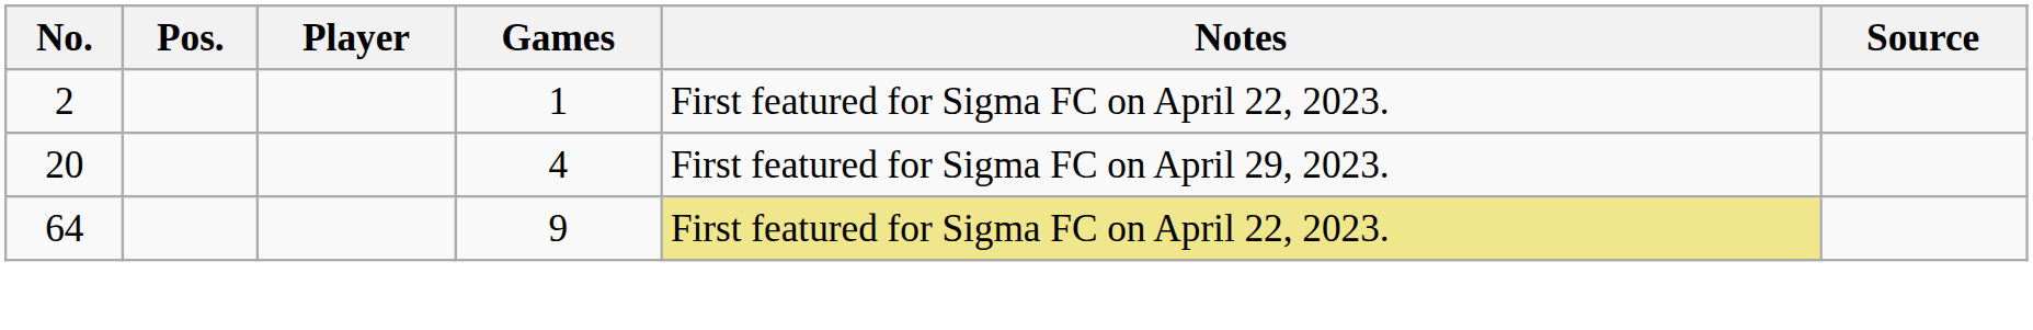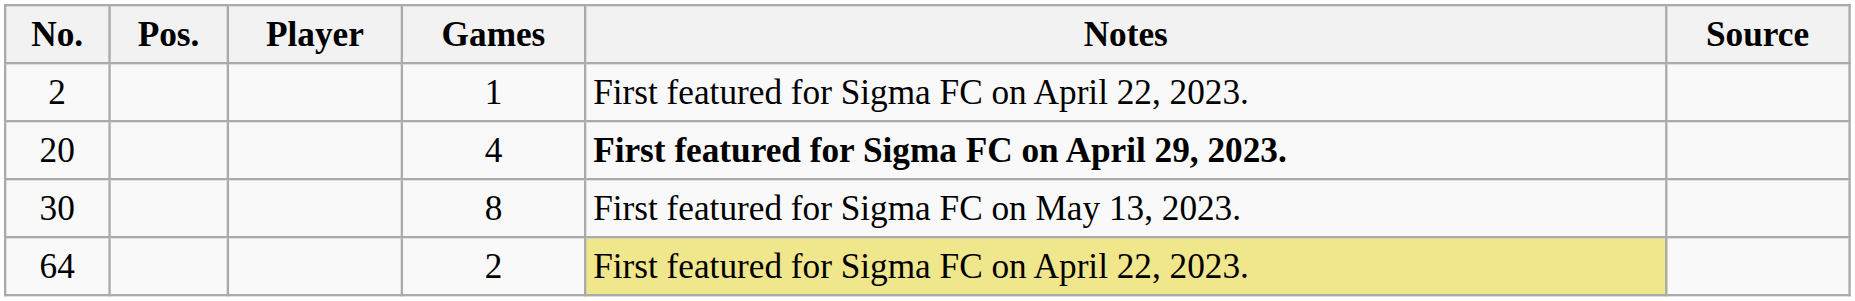 <table class="wikitable sortable" style="width:90%; text-align:center; font-size:95%; text-align:left;">
 <tr>
 <th>No.</th>
 <th>Pos.</th>
 <th>Player</th>
 <th>Games</th>
 <th>Notes</th>
 <th>Source</th>
 </tr>
 <tr>
 <td align=center>2</td>
 <td align=center></td>
 <td></td>
 <td align=center>1</td>
 <td>First featured for Sigma FC on April 22, 2023.</td>
 <td></td>
 </tr>
 <tr>
 <td align=center>20</td>
 <td align=center></td>
 <td></td>
 <td align=center>4</td>
-<td>First featured for Sigma FC on April 29, 2023.</td>
+<td><strong>First featured for Sigma FC on April 29, 2023.</strong></td>
+<td></td>
+</tr>
+<tr>
+<td align=center>30</td>
+<td align=center></td>
+<td></td>
+<td align=center>8</td>
+<td>First featured for Sigma FC on May 13, 2023.</td>
 <td></td>
 </tr>
 <tr>
 <td align=center>64</td>
 <td align=center></td>
 <td></td>
-<td align=center>9</td>
+<td align=center>2</td>
 <td style="background: khaki;">First featured for Sigma FC on April 22, 2023.</td>
 <td></td>
 </tr>
 </table>
